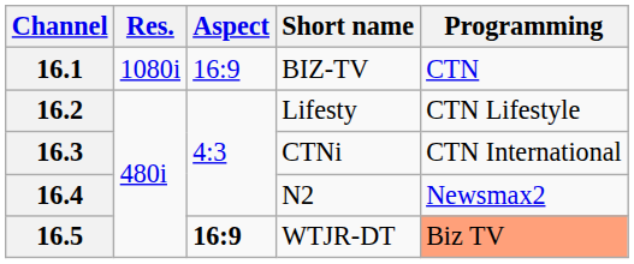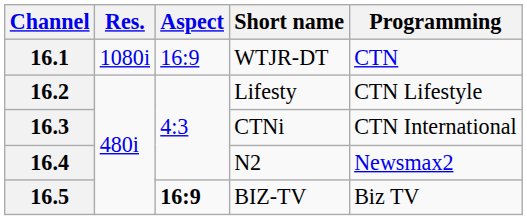 <table class="wikitable">
 <tr>
 <th><a href='#'>Channel</a></th>
 <th><a href='#'>Res.</a></th>
 <th><a href='#'>Aspect</a></th>
 <th>Short name</th>
 <th>Programming</th>
 </tr>
 <tr>
 <th scope = "row">16.1</th>
 <td><a href='#'>1080i</a></td>
 <td><a href='#'>16:9</a></td>
-<td>BIZ-TV</td>
+<td>WTJR-DT</td>
 <td><a href='#'>CTN</a></td>
 </tr>
 <tr>
 <th scope = "row">16.2</th>
 <td rowspan=4><a href='#'>480i</a></td>
 <td rowspan=3><a href='#'>4:3</a></td>
 <td>Lifesty</td>
 <td>CTN Lifestyle</td>
 </tr>
 <tr>
 <th scope = "row">16.3</th>
 <td>CTNi</td>
 <td>CTN International</td>
 </tr>
 <tr>
 <th scope = "row">16.4</th>
 <td>N2</td>
 <td><a href='#'>Newsmax2</a></td>
 </tr>
 <tr>
 <th scope = "row">16.5</th>
 <td><strong>16:9</strong></td>
-<td>WTJR-DT</td>
-<td style="background: lightsalmon;">Biz TV</td>
+<td>BIZ-TV</td>
+<td>Biz TV</td>
 </tr>
 </table>
